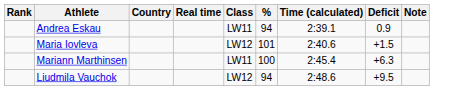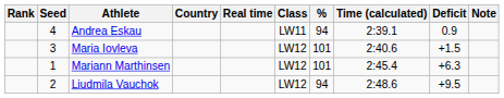 <table class="wikitable sortable" style="text-align:center">
 <tr>
 <th>Rank</th>
+<th>Seed</th>
 <th>Athlete</th>
 <th>Country</th>
 <th>Real time</th>
 <th>Class</th>
 <th>%</th>
 <th>Time (calculated)</th>
 <th>Deficit</th>
 <th>Note</th>
 </tr>
 <tr>
 <td></td>
+<td>4</td>
 <td align=left><a href='#'>Andrea Eskau</a></td>
 <td align=left></td>
 <td></td>
 <td>LW11</td>
 <td>94</td>
 <td>2:39.1</td>
 <td>0.9</td>
 <td></td>
 </tr>
 <tr>
 <td></td>
+<td>3</td>
 <td align=left><a href='#'>Maria Iovleva</a></td>
 <td align=left></td>
 <td></td>
 <td>LW12</td>
 <td>101</td>
 <td>2:40.6</td>
 <td>+1.5</td>
 <td></td>
 </tr>
 <tr>
 <td></td>
+<td>1</td>
 <td align=left><a href='#'>Mariann Marthinsen</a></td>
 <td align=left></td>
 <td></td>
-<td>LW11</td>
-<td>100</td>
+<td>LW12</td>
+<td>101</td>
 <td>2:45.4</td>
 <td>+6.3</td>
 <td></td>
 </tr>
 <tr>
 <td></td>
+<td>2</td>
 <td align=left><a href='#'>Liudmila Vauchok</a></td>
 <td align=left></td>
 <td></td>
 <td>LW12</td>
 <td>94</td>
 <td>2:48.6</td>
 <td>+9.5</td>
 <td></td>
 </tr>
 </table>
